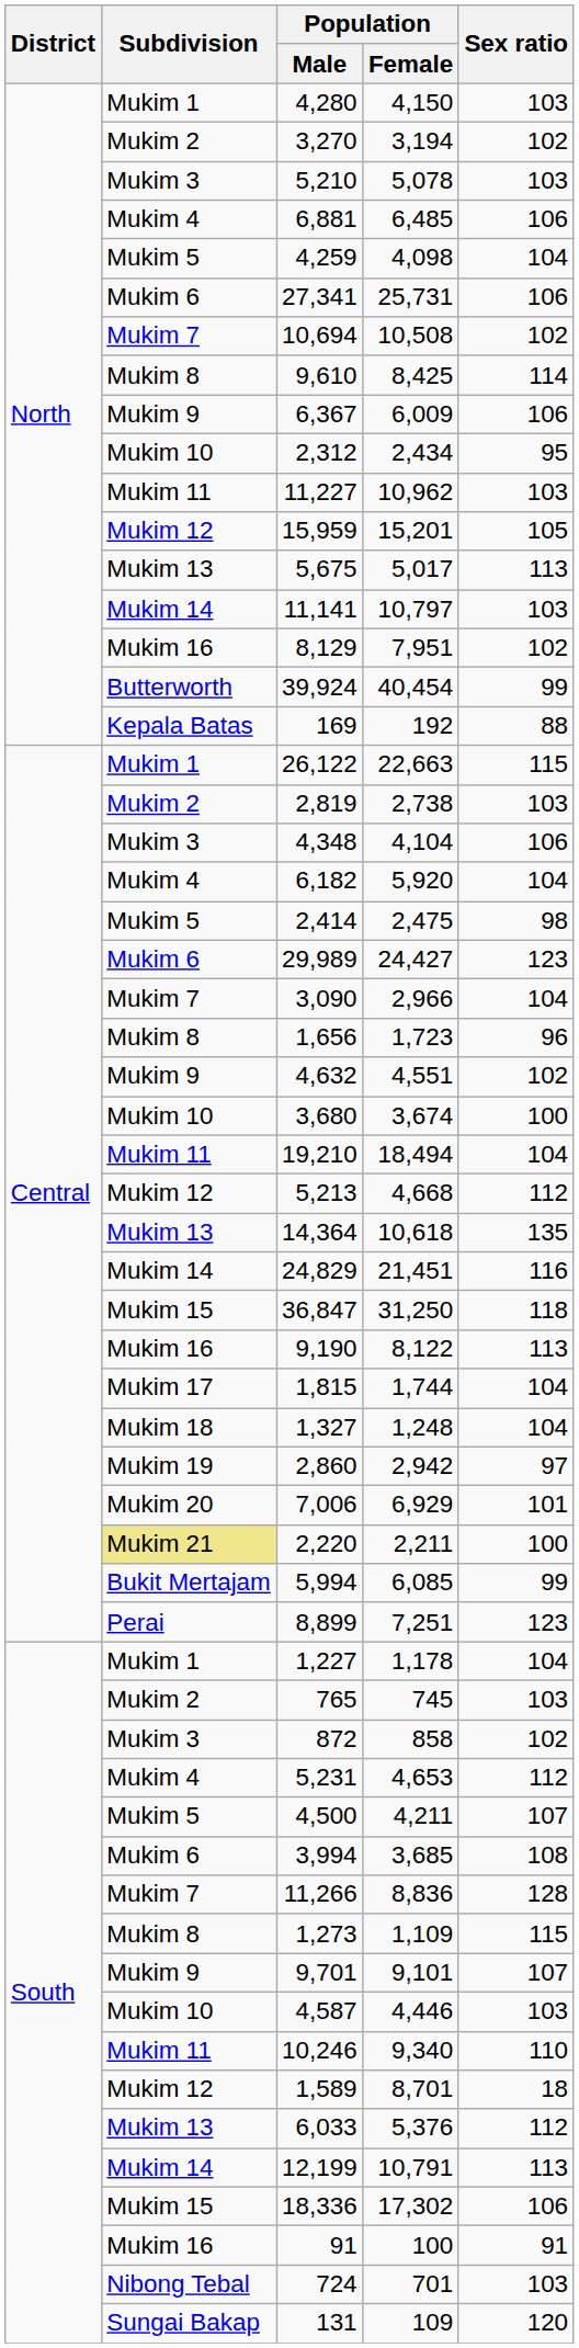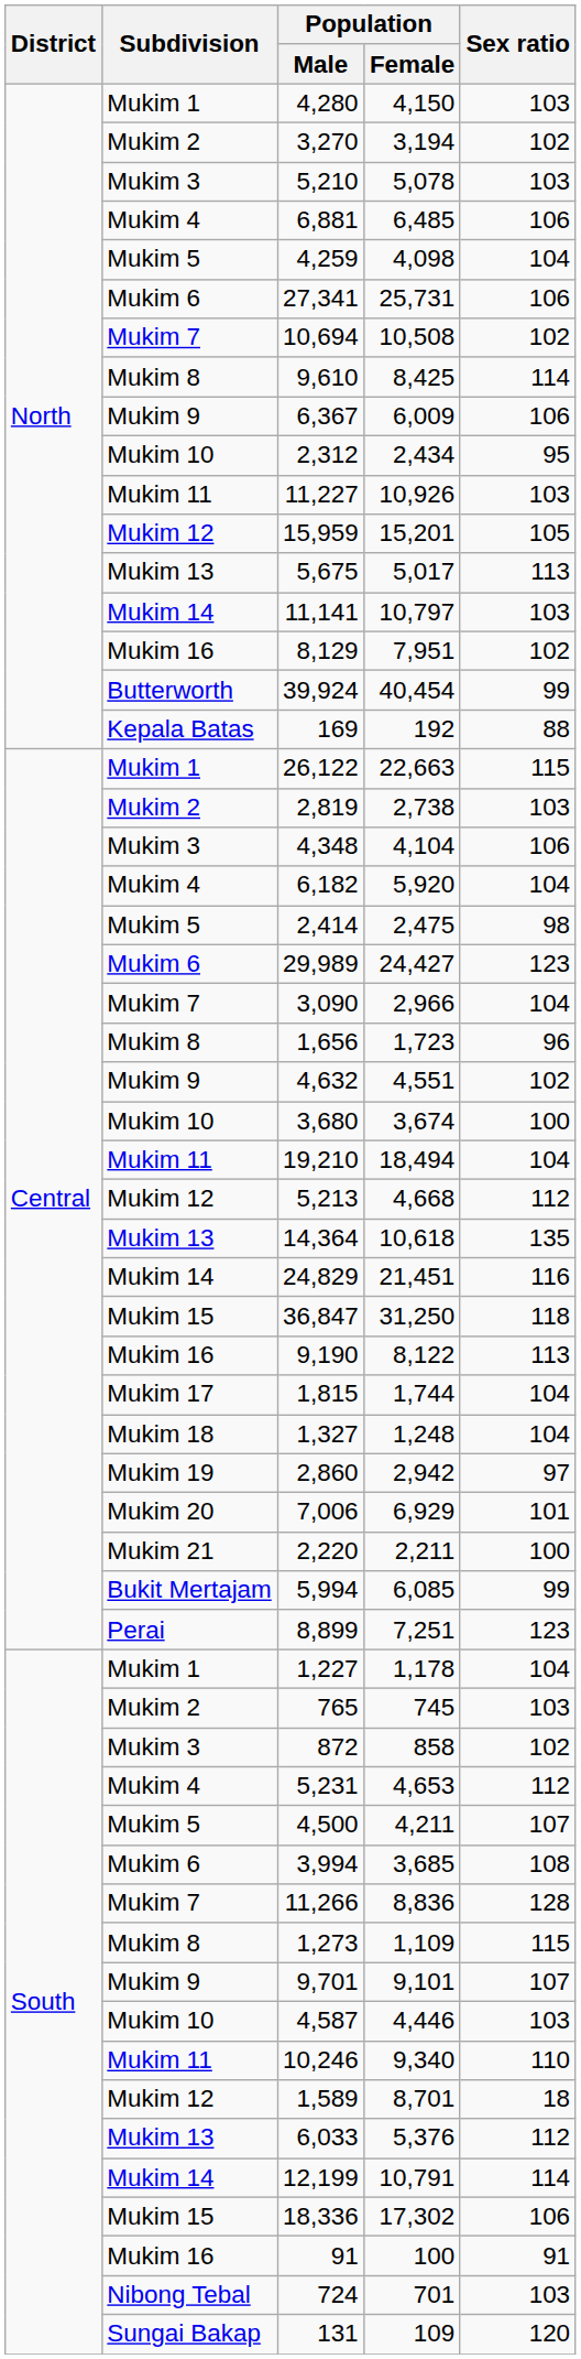 <table class="wikitable sortable mw-collapsible">
 <tr>
 <th rowspan="2">District</th>
 <th rowspan="2">Subdivision</th>
 <th colspan="2">Population</th>
 <th rowspan="2">Sex ratio</th>
 </tr>
 <tr>
 <th>Male</th>
 <th>Female</th>
 </tr>
 <tr>
 <td rowspan="17"><a href='#'>North</a></td>
 <td>Mukim 1</td>
 <td align="right">4,280</td>
 <td align="right">4,150</td>
 <td align="right">103</td>
 </tr>
 <tr>
 <td>Mukim 2</td>
 <td align="right">3,270</td>
 <td align="right">3,194</td>
 <td align="right">102</td>
 </tr>
 <tr>
 <td>Mukim 3</td>
 <td align="right">5,210</td>
 <td align="right">5,078</td>
 <td align="right">103</td>
 </tr>
 <tr>
 <td>Mukim 4</td>
 <td align="right">6,881</td>
 <td align="right">6,485</td>
 <td align="right">106</td>
 </tr>
 <tr>
 <td>Mukim 5</td>
 <td align="right">4,259</td>
 <td align="right">4,098</td>
 <td align="right">104</td>
 </tr>
 <tr>
 <td>Mukim 6</td>
 <td align="right">27,341</td>
 <td align="right">25,731</td>
 <td align="right">106</td>
 </tr>
 <tr>
 <td><a href='#'>Mukim 7</a></td>
 <td align="right">10,694</td>
 <td align="right">10,508</td>
 <td align="right">102</td>
 </tr>
 <tr>
 <td>Mukim 8</td>
 <td align="right">9,610</td>
 <td align="right">8,425</td>
 <td align="right">114</td>
 </tr>
 <tr>
 <td>Mukim 9</td>
 <td align="right">6,367</td>
 <td align="right">6,009</td>
 <td align="right">106</td>
 </tr>
 <tr>
 <td>Mukim 10</td>
 <td align="right">2,312</td>
 <td align="right">2,434</td>
 <td align="right">95</td>
 </tr>
 <tr>
 <td>Mukim 11</td>
 <td align="right">11,227</td>
-<td align="right">10,962</td>
+<td align="right">10,926</td>
 <td align="right">103</td>
 </tr>
 <tr>
 <td><a href='#'>Mukim 12</a></td>
 <td align="right">15,959</td>
 <td align="right">15,201</td>
 <td align="right">105</td>
 </tr>
 <tr>
 <td>Mukim 13</td>
 <td align="right">5,675</td>
 <td align="right">5,017</td>
 <td align="right">113</td>
 </tr>
 <tr>
 <td><a href='#'>Mukim 14</a></td>
 <td align="right">11,141</td>
 <td align="right">10,797</td>
 <td align="right">103</td>
 </tr>
 <tr>
 <td>Mukim 16</td>
 <td align="right">8,129</td>
 <td align="right">7,951</td>
 <td align="right">102</td>
 </tr>
 <tr>
 <td><a href='#'>Butterworth</a></td>
 <td align="right">39,924</td>
 <td align="right">40,454</td>
 <td align="right">99</td>
 </tr>
 <tr>
 <td><a href='#'>Kepala Batas</a></td>
 <td align="right">169</td>
 <td align="right">192</td>
 <td align="right">88</td>
 </tr>
 <tr>
 <td rowspan="23"><a href='#'>Central</a></td>
 <td><a href='#'>Mukim 1</a></td>
 <td align="right">26,122</td>
 <td align="right">22,663</td>
 <td align="right">115</td>
 </tr>
 <tr>
 <td><a href='#'>Mukim 2</a></td>
 <td align="right">2,819</td>
 <td align="right">2,738</td>
 <td align="right">103</td>
 </tr>
 <tr>
 <td>Mukim 3</td>
 <td align="right">4,348</td>
 <td align="right">4,104</td>
 <td align="right">106</td>
 </tr>
 <tr>
 <td>Mukim 4</td>
 <td align="right">6,182</td>
 <td align="right">5,920</td>
 <td align="right">104</td>
 </tr>
 <tr>
 <td>Mukim 5</td>
 <td align="right">2,414</td>
 <td align="right">2,475</td>
 <td align="right">98</td>
 </tr>
 <tr>
 <td><a href='#'>Mukim 6</a></td>
 <td align="right">29,989</td>
 <td align="right">24,427</td>
 <td align="right">123</td>
 </tr>
 <tr>
 <td>Mukim 7</td>
 <td align="right">3,090</td>
 <td align="right">2,966</td>
 <td align="right">104</td>
 </tr>
 <tr>
 <td>Mukim 8</td>
 <td align="right">1,656</td>
 <td align="right">1,723</td>
 <td align="right">96</td>
 </tr>
 <tr>
 <td>Mukim 9</td>
 <td align="right">4,632</td>
 <td align="right">4,551</td>
 <td align="right">102</td>
 </tr>
 <tr>
 <td>Mukim 10</td>
 <td align="right">3,680</td>
 <td align="right">3,674</td>
 <td align="right">100</td>
 </tr>
 <tr>
 <td><a href='#'>Mukim 11</a></td>
 <td align="right">19,210</td>
 <td align="right">18,494</td>
 <td align="right">104</td>
 </tr>
 <tr>
 <td>Mukim 12</td>
 <td align="right">5,213</td>
 <td align="right">4,668</td>
 <td align="right">112</td>
 </tr>
 <tr>
 <td><a href='#'>Mukim 13</a></td>
 <td align="right">14,364</td>
 <td align="right">10,618</td>
 <td align="right">135</td>
 </tr>
 <tr>
 <td>Mukim 14</td>
 <td align="right">24,829</td>
 <td align="right">21,451</td>
 <td align="right">116</td>
 </tr>
 <tr>
 <td>Mukim 15</td>
 <td align="right">36,847</td>
 <td align="right">31,250</td>
 <td align="right">118</td>
 </tr>
 <tr>
 <td>Mukim 16</td>
 <td align="right">9,190</td>
 <td align="right">8,122</td>
 <td align="right">113</td>
 </tr>
 <tr>
 <td>Mukim 17</td>
 <td align="right">1,815</td>
 <td align="right">1,744</td>
 <td align="right">104</td>
 </tr>
 <tr>
 <td>Mukim 18</td>
 <td align="right">1,327</td>
 <td align="right">1,248</td>
 <td align="right">104</td>
 </tr>
 <tr>
 <td>Mukim 19</td>
 <td align="right">2,860</td>
 <td align="right">2,942</td>
 <td align="right">97</td>
 </tr>
 <tr>
 <td>Mukim 20</td>
 <td align="right">7,006</td>
 <td align="right">6,929</td>
 <td align="right">101</td>
 </tr>
 <tr>
-<td style="background: khaki;">Mukim 21</td>
+<td>Mukim 21</td>
 <td align="right">2,220</td>
 <td align="right">2,211</td>
 <td align="right">100</td>
 </tr>
 <tr>
 <td><a href='#'>Bukit Mertajam</a></td>
 <td align="right">5,994</td>
 <td align="right">6,085</td>
 <td align="right">99</td>
 </tr>
 <tr>
 <td><a href='#'>Perai</a></td>
 <td align="right">8,899</td>
 <td align="right">7,251</td>
 <td align="right">123</td>
 </tr>
 <tr>
 <td rowspan="18"><a href='#'>South</a></td>
 <td>Mukim 1</td>
 <td align="right">1,227</td>
 <td align="right">1,178</td>
 <td align="right">104</td>
 </tr>
 <tr>
 <td>Mukim 2</td>
 <td align="right">765</td>
 <td align="right">745</td>
 <td align="right">103</td>
 </tr>
 <tr>
 <td>Mukim 3</td>
 <td align="right">872</td>
 <td align="right">858</td>
 <td align="right">102</td>
 </tr>
 <tr>
 <td>Mukim 4</td>
 <td align="right">5,231</td>
 <td align="right">4,653</td>
 <td align="right">112</td>
 </tr>
 <tr>
 <td>Mukim 5</td>
 <td align="right">4,500</td>
 <td align="right">4,211</td>
 <td align="right">107</td>
 </tr>
 <tr>
 <td>Mukim 6</td>
 <td align="right">3,994</td>
 <td align="right">3,685</td>
 <td align="right">108</td>
 </tr>
 <tr>
 <td>Mukim 7</td>
 <td align="right">11,266</td>
 <td align="right">8,836</td>
 <td align="right">128</td>
 </tr>
 <tr>
 <td>Mukim 8</td>
 <td align="right">1,273</td>
 <td align="right">1,109</td>
 <td align="right">115</td>
 </tr>
 <tr>
 <td>Mukim 9</td>
 <td align="right">9,701</td>
 <td align="right">9,101</td>
 <td align="right">107</td>
 </tr>
 <tr>
 <td>Mukim 10</td>
 <td align="right">4,587</td>
 <td align="right">4,446</td>
 <td align="right">103</td>
 </tr>
 <tr>
 <td><a href='#'>Mukim 11</a></td>
 <td align="right">10,246</td>
 <td align="right">9,340</td>
 <td align="right">110</td>
 </tr>
 <tr>
 <td>Mukim 12</td>
 <td align="right">1,589</td>
 <td align="right">8,701</td>
 <td align="right">18</td>
 </tr>
 <tr>
 <td><a href='#'>Mukim 13</a></td>
 <td align="right">6,033</td>
 <td align="right">5,376</td>
 <td align="right">112</td>
 </tr>
 <tr>
 <td><a href='#'>Mukim 14</a></td>
 <td align="right">12,199</td>
 <td align="right">10,791</td>
-<td align="right">113</td>
+<td align="right">114</td>
 </tr>
 <tr>
 <td>Mukim 15</td>
 <td align="right">18,336</td>
 <td align="right">17,302</td>
 <td align="right">106</td>
 </tr>
 <tr>
 <td>Mukim 16</td>
 <td align="right">91</td>
 <td align="right">100</td>
 <td align="right">91</td>
 </tr>
 <tr>
 <td><a href='#'>Nibong Tebal</a></td>
 <td align="right">724</td>
 <td align="right">701</td>
 <td align="right">103</td>
 </tr>
 <tr>
 <td><a href='#'>Sungai Bakap</a></td>
 <td align="right">131</td>
 <td align="right">109</td>
 <td align="right">120</td>
 </tr>
 </table>
